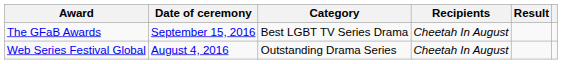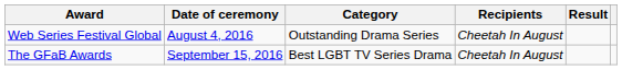 <table class="wikitable plainrowheaders sortable">
 <tr style="vertical-align:bottom;">
 <th scope="col">Award</th>
 <th scope="col">Date of ceremony</th>
 <th scope="col">Category</th>
 <th scope="col">Recipients</th>
 <th scope="col">Result</th>
 <th scope="col" class="unsortable"></th>
 </tr>
 <tr>
+<td><a href='#'>Web Series Festival Global</a></td>
+<td><a href='#'>August 4, 2016</a></td>
+<td>Outstanding Drama Series</td>
+<td><em>Cheetah In August</em></td>
+<td></td>
+<td></td>
+</tr>
+<tr>
 <td><a href='#'>The GFaB Awards</a></td>
 <td><a href='#'>September 15, 2016</a></td>
 <td>Best LGBT TV Series Drama</td>
 <td><em>Cheetah In August</em></td>
 <td></td>
 <td></td>
 </tr>
-<tr>
-<td><a href='#'>Web Series Festival Global</a></td>
-<td><a href='#'>August 4, 2016</a></td>
-<td>Outstanding Drama Series</td>
-<td><em>Cheetah In August</em></td>
-<td></td>
-<td></td>
-</tr>
 </table>
